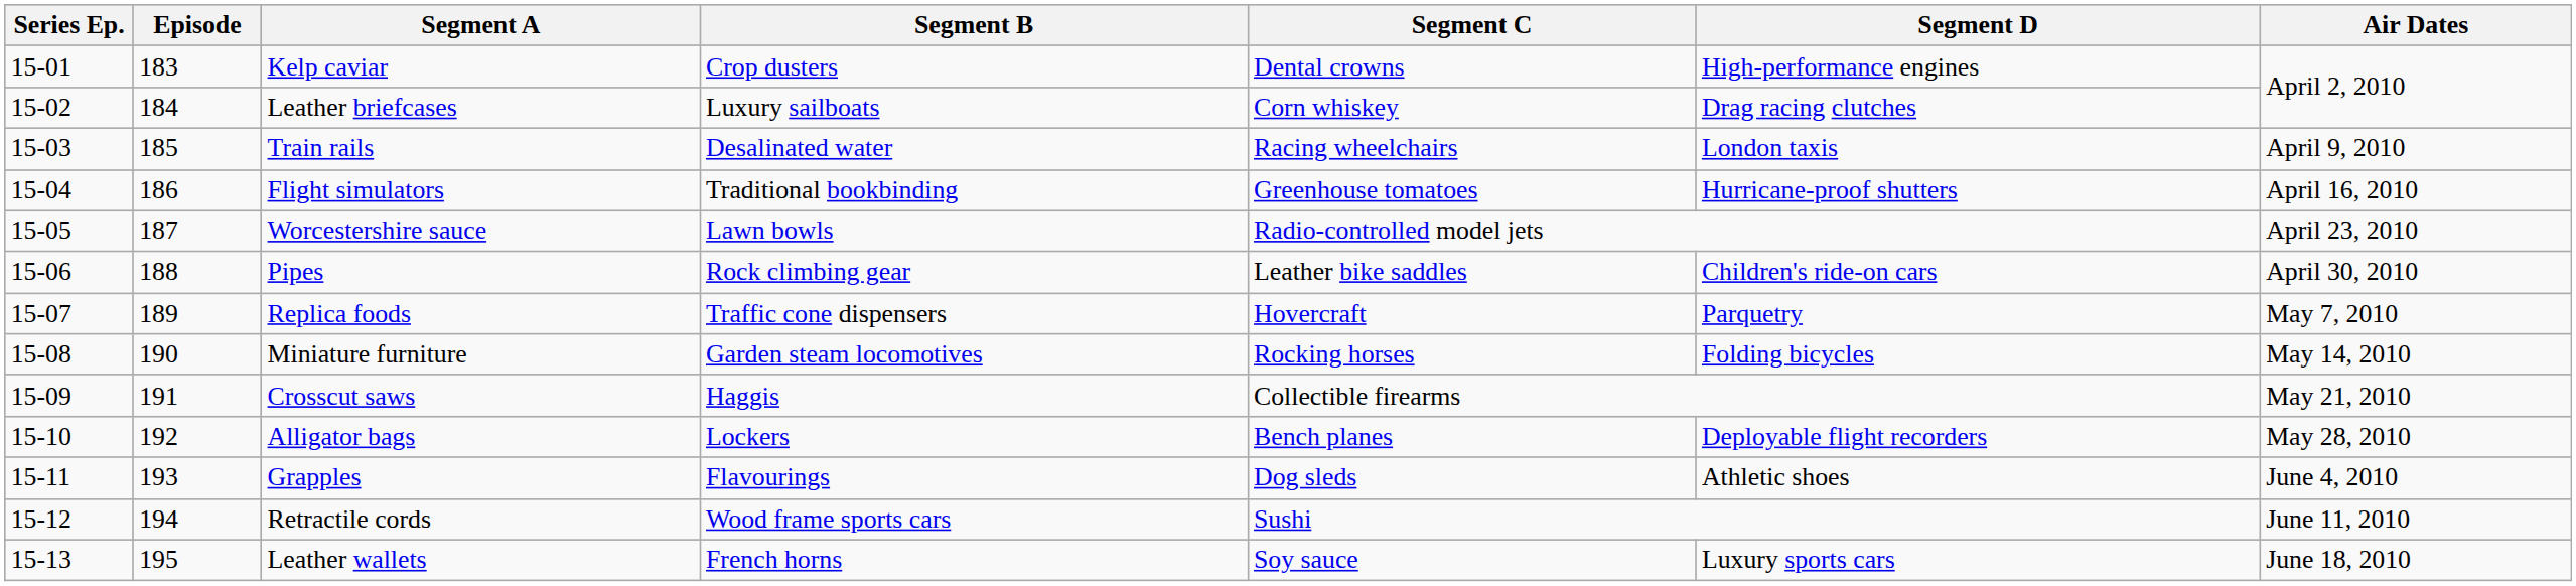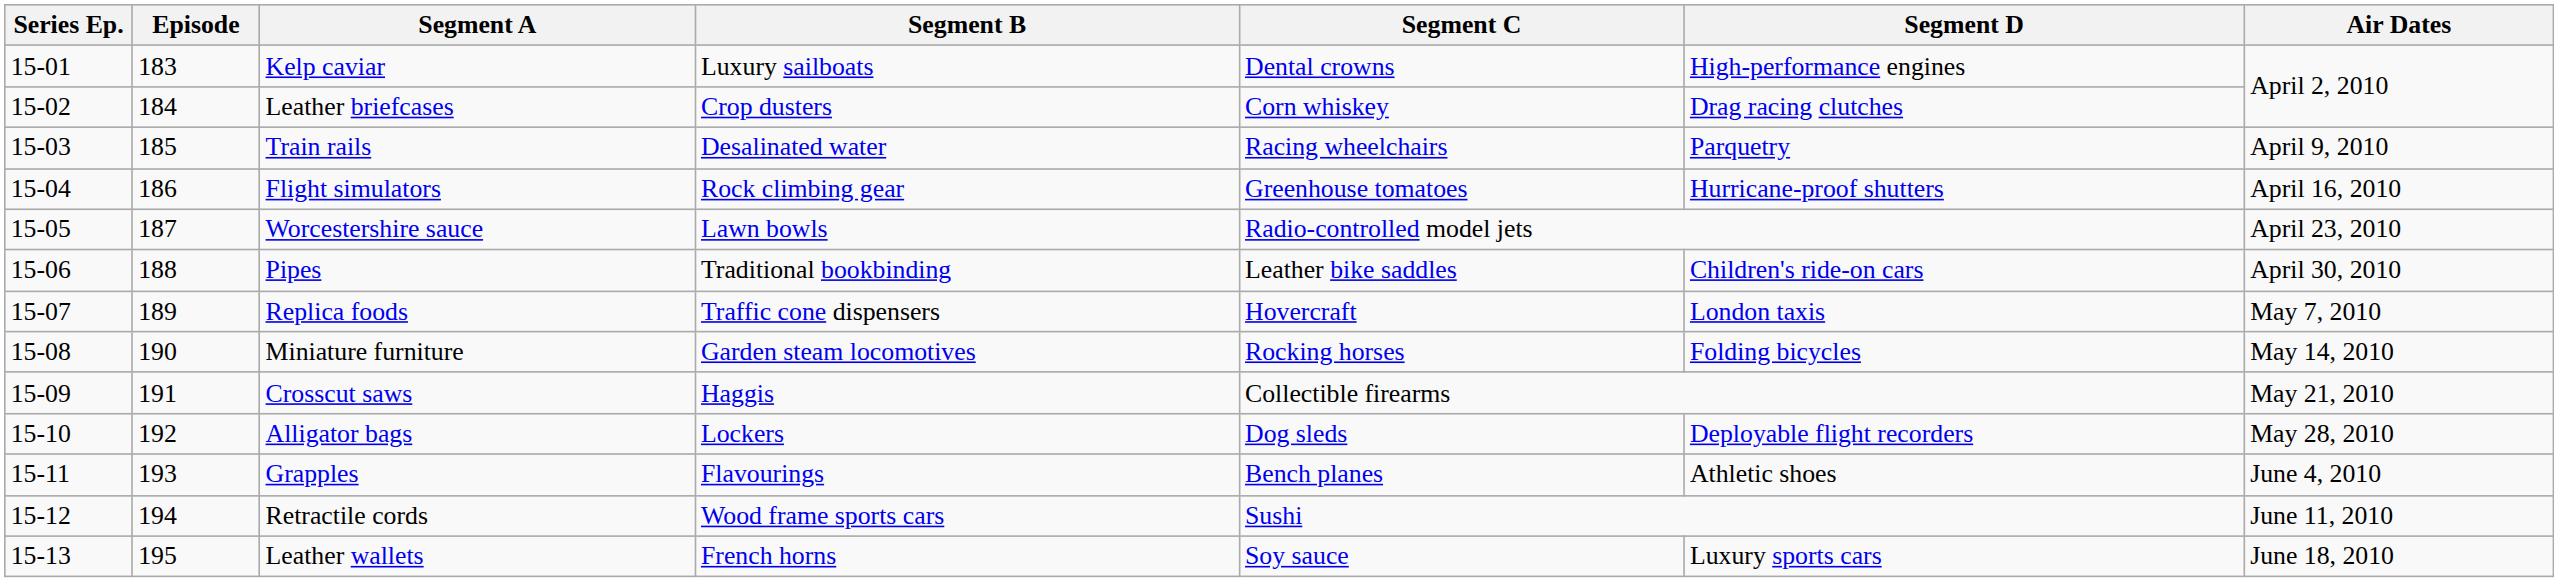 <table class="wikitable" style="width:100%;">
 <tr>
 <th style="width:5%;">Series Ep.</th>
 <th style="width:5%;">Episode</th>
 <th>Segment A</th>
 <th>Segment B</th>
 <th>Segment C</th>
 <th>Segment D</th>
 <th>Air Dates</th>
 </tr>
 <tr>
 <td>15-01</td>
 <td>183</td>
 <td><a href='#'>Kelp caviar</a></td>
-<td><a href='#'>Crop dusters</a></td>
+<td>Luxury <a href='#'>sailboats</a></td>
 <td><a href='#'>Dental crowns</a></td>
 <td><a href='#'>High-performance</a> engines</td>
 <td rowspan="2">April 2, 2010</td>
 </tr>
 <tr>
 <td>15-02</td>
 <td>184</td>
 <td>Leather <a href='#'>briefcases</a></td>
-<td>Luxury <a href='#'>sailboats</a></td>
+<td><a href='#'>Crop dusters</a></td>
 <td><a href='#'>Corn whiskey</a></td>
 <td><a href='#'>Drag racing</a> <a href='#'>clutches</a></td>
 </tr>
 <tr>
 <td>15-03</td>
 <td>185</td>
 <td><a href='#'>Train rails</a></td>
 <td><a href='#'>Desalinated water</a></td>
 <td><a href='#'>Racing wheelchairs</a></td>
-<td><a href='#'>London taxis</a></td>
+<td><a href='#'>Parquetry</a></td>
 <td>April 9, 2010</td>
 </tr>
 <tr>
 <td>15-04</td>
 <td>186</td>
 <td><a href='#'>Flight simulators</a></td>
-<td>Traditional <a href='#'>bookbinding</a></td>
+<td><a href='#'>Rock climbing gear</a></td>
 <td><a href='#'>Greenhouse tomatoes</a></td>
 <td><a href='#'>Hurricane-proof shutters</a></td>
 <td>April 16, 2010</td>
 </tr>
 <tr>
 <td>15-05</td>
 <td>187</td>
 <td><a href='#'>Worcestershire sauce</a></td>
 <td><a href='#'>Lawn bowls</a></td>
 <td colspan="2"><a href='#'>Radio-controlled</a> model jets</td>
 <td>April 23, 2010</td>
 </tr>
 <tr>
 <td>15-06</td>
 <td>188</td>
 <td><a href='#'>Pipes</a></td>
-<td><a href='#'>Rock climbing gear</a></td>
+<td>Traditional <a href='#'>bookbinding</a></td>
 <td>Leather <a href='#'>bike saddles</a></td>
 <td><a href='#'>Children's ride-on cars</a></td>
 <td>April 30, 2010</td>
 </tr>
 <tr>
 <td>15-07</td>
 <td>189</td>
 <td><a href='#'>Replica foods</a></td>
 <td><a href='#'>Traffic cone</a> dispensers</td>
 <td><a href='#'>Hovercraft</a></td>
-<td><a href='#'>Parquetry</a></td>
+<td><a href='#'>London taxis</a></td>
 <td>May 7, 2010</td>
 </tr>
 <tr>
 <td>15-08</td>
 <td>190</td>
 <td>Miniature furniture</td>
 <td><a href='#'>Garden steam locomotives</a></td>
 <td><a href='#'>Rocking horses</a></td>
 <td><a href='#'>Folding bicycles</a></td>
 <td>May 14, 2010</td>
 </tr>
 <tr>
 <td>15-09</td>
 <td>191</td>
 <td><a href='#'>Crosscut saws</a></td>
 <td><a href='#'>Haggis</a></td>
 <td colspan="2">Collectible firearms</td>
 <td>May 21, 2010</td>
 </tr>
 <tr>
 <td>15-10</td>
 <td>192</td>
 <td><a href='#'>Alligator bags</a></td>
 <td><a href='#'>Lockers</a></td>
-<td><a href='#'>Bench planes</a></td>
+<td><a href='#'>Dog sleds</a></td>
 <td><a href='#'>Deployable flight recorders</a></td>
 <td>May 28, 2010</td>
 </tr>
 <tr>
 <td>15-11</td>
 <td>193</td>
 <td><a href='#'>Grapples</a></td>
 <td><a href='#'>Flavourings</a></td>
-<td><a href='#'>Dog sleds</a></td>
+<td><a href='#'>Bench planes</a></td>
 <td>Athletic shoes</td>
 <td>June 4, 2010</td>
 </tr>
 <tr>
 <td>15-12</td>
 <td>194</td>
 <td>Retractile cords</td>
 <td><a href='#'>Wood frame sports cars</a></td>
 <td colspan="2"><a href='#'>Sushi</a></td>
 <td>June 11, 2010</td>
 </tr>
 <tr>
 <td>15-13</td>
 <td>195</td>
 <td>Leather <a href='#'>wallets</a></td>
 <td><a href='#'>French horns</a></td>
 <td><a href='#'>Soy sauce</a></td>
 <td>Luxury <a href='#'>sports cars</a></td>
 <td>June 18, 2010</td>
 </tr>
 </table>
